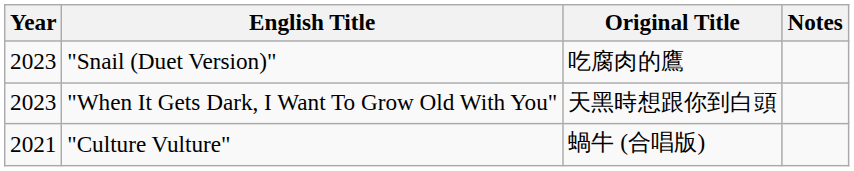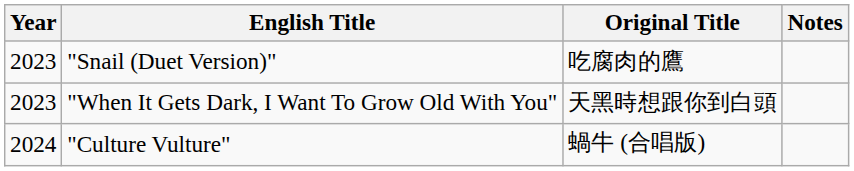 <table class="wikitable plainrowheaders">
 <tr>
 <th>Year</th>
 <th>English Title</th>
 <th>Original Title</th>
 <th>Notes</th>
 </tr>
 <tr>
 <td>2023</td>
 <td>"Snail (Duet Version)" </td>
 <td>吃腐肉的鷹</td>
 <td></td>
 </tr>
 <tr>
 <td>2023</td>
 <td>"When It Gets Dark, I Want To Grow Old With You" </td>
 <td>天黑時想跟你到白頭</td>
 <td></td>
 </tr>
 <tr>
-<td>2021</td>
+<td>2024</td>
 <td>"Culture Vulture" </td>
 <td>蝸牛 (合唱版)</td>
 <td></td>
 </tr>
 </table>
